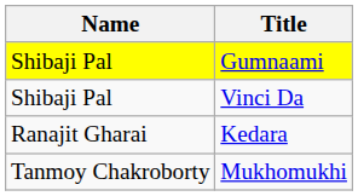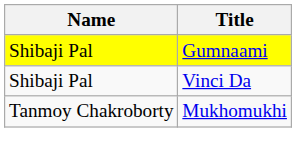 <table class="wikitable">
 <tr>
 <th>Name</th>
 <th>Title</th>
 </tr>
 <tr>
 <td style="background:#FFFF00">Shibaji Pal</td>
 <td style="background:#FFFF00"><a href='#'>Gumnaami</a></td>
 </tr>
 <tr>
 <td>Shibaji Pal</td>
 <td><a href='#'>Vinci Da</a></td>
 </tr>
 <tr>
-<td>Ranajit Gharai</td>
-<td><a href='#'>Kedara</a></td>
-</tr>
-<tr>
 <td>Tanmoy Chakroborty</td>
 <td><a href='#'>Mukhomukhi</a></td>
 </tr>
 </table>
